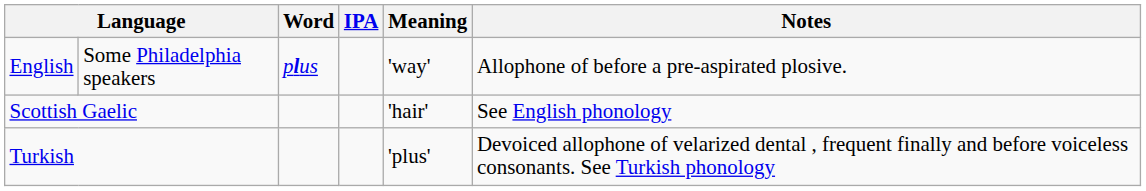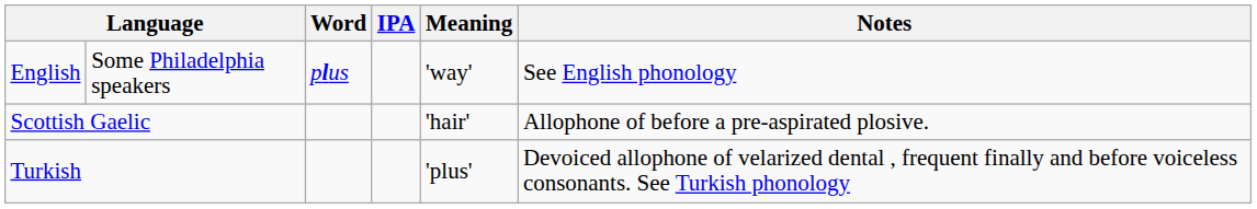 <table class="wikitable" style="clear: both;">
 <tr>
 <th colspan="2">Language</th>
 <th>Word</th>
 <th><a href='#'>IPA</a></th>
 <th>Meaning</th>
 <th>Notes</th>
 </tr>
 <tr>
 <td rowspan="1"><a href='#'>English</a></td>
 <td>Some <a href='#'>Philadelphia</a> speakers</td>
 <td><a href='#'><em>p<strong>l</strong>us</em></a></td>
 <td></td>
 <td>'way'</td>
-<td>Allophone of  before a pre-aspirated plosive.</td>
+<td>See <a href='#'>English phonology</a></td>
 </tr>
 <tr>
 <td colspan=2><a href='#'>Scottish Gaelic</a></td>
 <td></td>
 <td></td>
 <td>'hair'</td>
-<td>See <a href='#'>English phonology</a></td>
+<td>Allophone of  before a pre-aspirated plosive.</td>
 </tr>
 <tr>
 <td colspan=2><a href='#'>Turkish</a></td>
 <td></td>
 <td></td>
 <td>'plus'</td>
 <td>Devoiced allophone of velarized dental , frequent finally and before voiceless consonants. See <a href='#'>Turkish phonology</a></td>
 </tr>
 </table>
